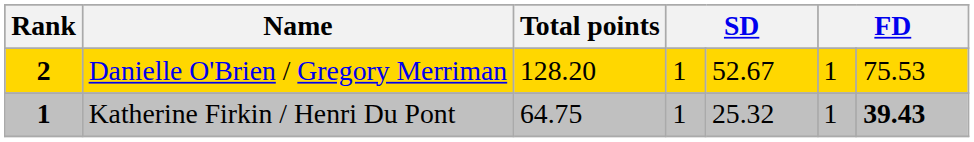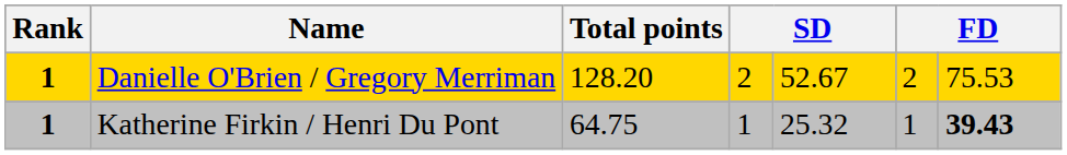 <table class="wikitable sortable">
 <tr>
 <th>Rank</th>
 <th>Name</th>
 <th>Total points</th>
 <th colspan="2" width="80px"><a href='#'>SD</a></th>
 <th colspan="2" width="80px"><a href='#'>FD</a></th>
 </tr>
 <tr bgcolor="gold">
-<td align="center"><strong>2</strong></td>
+<td align="center"><strong>1</strong></td>
 <td><a href='#'>Danielle O'Brien</a> / <a href='#'>Gregory Merriman</a></td>
 <td>128.20</td>
-<td>1</td>
+<td>2</td>
 <td>52.67</td>
-<td>1</td>
+<td>2</td>
 <td>75.53</td>
 </tr>
 <tr bgcolor="silver">
 <td align="center"><strong>1</strong></td>
 <td>Katherine Firkin / Henri Du Pont</td>
 <td>64.75</td>
 <td>1</td>
 <td>25.32</td>
 <td>1</td>
 <td><strong>39.43</strong></td>
 </tr>
 </table>
